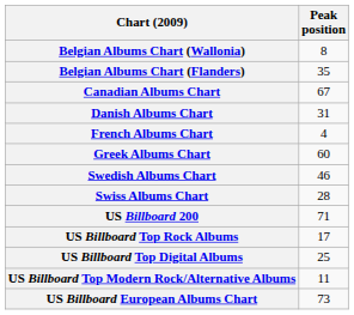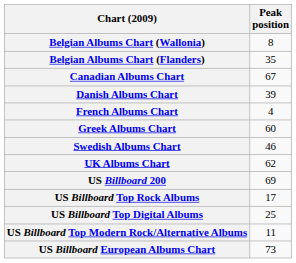 <table class="wikitable sortable plainrowheaders" style="text-align:center;">
 <tr>
 <th>Chart (2009)</th>
 <th>Peak<br>position</th>
 </tr>
 <tr>
 <th scope="row"><a href='#'>Belgian Albums Chart</a> (<a href='#'>Wallonia</a>)</th>
 <td>8</td>
 </tr>
 <tr>
 <th scope="row"><a href='#'>Belgian Albums Chart</a> (<a href='#'>Flanders</a>)</th>
 <td>35</td>
 </tr>
 <tr>
 <th scope="row"><a href='#'>Canadian Albums Chart</a></th>
 <td>67</td>
 </tr>
 <tr>
 <th scope="row"><a href='#'>Danish Albums Chart</a></th>
-<td>31</td>
+<td>39</td>
 </tr>
 <tr>
 <th scope="row"><a href='#'>French Albums Chart</a></th>
 <td>4</td>
 </tr>
 <tr>
 <th scope="row"><a href='#'>Greek Albums Chart</a></th>
 <td>60</td>
 </tr>
 <tr>
 <th scope="row"><a href='#'>Swedish Albums Chart</a></th>
 <td>46</td>
 </tr>
 <tr>
-<th scope="row"><a href='#'>Swiss Albums Chart</a></th>
-<td>28</td>
+<th scope="row"><a href='#'>UK Albums Chart</a></th>
+<td>62</td>
 </tr>
 <tr>
 <th scope="row">US <a href='#'><em>Billboard</em> 200</a></th>
-<td>71</td>
+<td>69</td>
 </tr>
 <tr>
 <th scope="row">US <em>Billboard</em> <a href='#'>Top Rock Albums</a></th>
 <td>17</td>
 </tr>
 <tr>
 <th scope="row">US <em>Billboard</em> <a href='#'>Top Digital Albums</a></th>
 <td>25</td>
 </tr>
 <tr>
 <th scope="row">US <em>Billboard</em> <a href='#'>Top Modern Rock/Alternative Albums</a></th>
 <td>11</td>
 </tr>
 <tr>
 <th scope="row">US <em>Billboard</em> <a href='#'>European Albums Chart</a></th>
 <td>73</td>
 </tr>
 </table>
